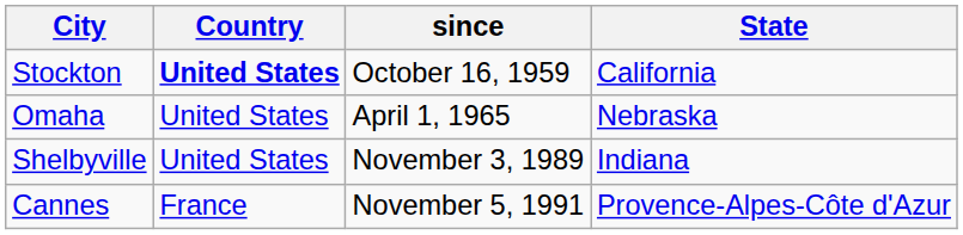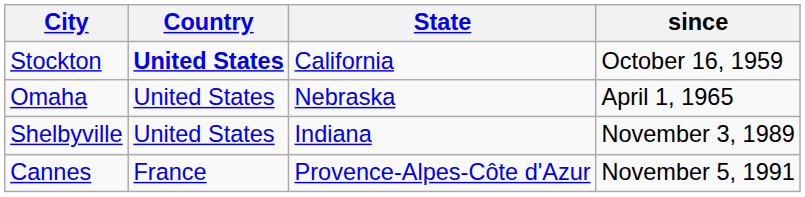 <table class="wikitable">
 <tr>
 <th><a href='#'>City</a></th>
 <th><a href='#'>Country</a></th>
+<th><a href='#'>State</a></th>
 <th>since</th>
-<th><a href='#'>State</a></th>
 </tr>
 <tr>
 <td><a href='#'>Stockton</a></td>
 <td><strong><a href='#'>United States</a></strong></td>
+<td><a href='#'>California</a></td>
 <td>October 16, 1959</td>
-<td><a href='#'>California</a></td>
 </tr>
 <tr>
 <td><a href='#'>Omaha</a></td>
 <td><a href='#'>United States</a></td>
+<td><a href='#'>Nebraska</a></td>
 <td>April 1, 1965</td>
-<td><a href='#'>Nebraska</a></td>
 </tr>
 <tr>
 <td><a href='#'>Shelbyville</a></td>
 <td><a href='#'>United States</a></td>
+<td><a href='#'>Indiana</a></td>
 <td>November 3, 1989</td>
-<td><a href='#'>Indiana</a></td>
 </tr>
 <tr>
 <td><a href='#'>Cannes</a></td>
 <td><a href='#'>France</a></td>
+<td><a href='#'>Provence-Alpes-Côte d'Azur</a></td>
 <td>November 5, 1991</td>
-<td><a href='#'>Provence-Alpes-Côte d'Azur</a></td>
 </tr>
 </table>
